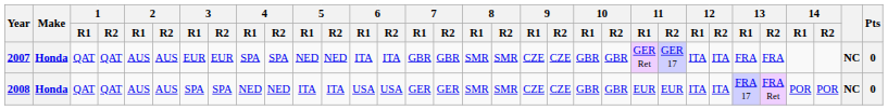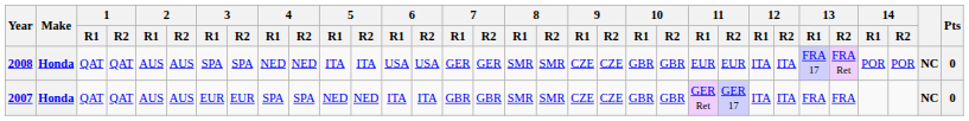 <table class="wikitable" style="text-align:center; font-size:90%">
 <tr>
 <th valign="middle" rowspan=2>Year</th>
 <th valign="middle" rowspan=2>Make</th>
 <th colspan=2>1</th>
 <th colspan=2>2</th>
 <th colspan=2>3</th>
 <th colspan=2>4</th>
 <th colspan=2>5</th>
 <th colspan=2>6</th>
 <th colspan=2>7</th>
 <th colspan=2>8</th>
 <th colspan=2>9</th>
 <th colspan=2>10</th>
 <th colspan=2>11</th>
 <th colspan=2>12</th>
 <th colspan=2>13</th>
 <th colspan=2>14</th>
 <th rowspan=2></th>
 <th rowspan=2>Pts</th>
 </tr>
 <tr>
 <th>R1</th>
 <th>R2</th>
 <th>R1</th>
 <th>R2</th>
 <th>R1</th>
 <th>R2</th>
 <th>R1</th>
 <th>R2</th>
 <th>R1</th>
 <th>R2</th>
 <th>R1</th>
 <th>R2</th>
 <th>R1</th>
 <th>R2</th>
 <th>R1</th>
 <th>R2</th>
 <th>R1</th>
 <th>R2</th>
 <th>R1</th>
 <th>R2</th>
 <th>R1</th>
 <th>R2</th>
 <th>R1</th>
 <th>R2</th>
 <th>R1</th>
 <th>R2</th>
 <th>R1</th>
 <th>R2</th>
 </tr>
 <tr>
+<th><a href='#'>2008</a></th>
+<th><a href='#'>Honda</a></th>
+<td><a href='#'>QAT</a></td>
+<td><a href='#'>QAT</a></td>
+<td><a href='#'>AUS</a></td>
+<td><a href='#'>AUS</a></td>
+<td><a href='#'>SPA</a></td>
+<td><a href='#'>SPA</a></td>
+<td><a href='#'>NED</a></td>
+<td><a href='#'>NED</a></td>
+<td><a href='#'>ITA</a></td>
+<td><a href='#'>ITA</a></td>
+<td><a href='#'>USA</a></td>
+<td><a href='#'>USA</a></td>
+<td><a href='#'>GER</a></td>
+<td><a href='#'>GER</a></td>
+<td><a href='#'>SMR</a></td>
+<td><a href='#'>SMR</a></td>
+<td><a href='#'>CZE</a></td>
+<td><a href='#'>CZE</a></td>
+<td><a href='#'>GBR</a></td>
+<td><a href='#'>GBR</a></td>
+<td><a href='#'>EUR</a></td>
+<td><a href='#'>EUR</a></td>
+<td><a href='#'>ITA</a></td>
+<td><a href='#'>ITA</a></td>
+<td style="background:#cfcfff;"><a href='#'>FRA</a><br><small>17</small></td>
+<td style="background:#efcfff;"><a href='#'>FRA</a><br><small>Ret</small></td>
+<td><a href='#'>POR</a></td>
+<td><a href='#'>POR</a></td>
+<th>NC</th>
+<th>0</th>
+</tr>
+<tr>
 <th><a href='#'>2007</a></th>
 <th><a href='#'>Honda</a></th>
 <td><a href='#'>QAT</a></td>
 <td><a href='#'>QAT</a></td>
 <td><a href='#'>AUS</a></td>
 <td><a href='#'>AUS</a></td>
 <td><a href='#'>EUR</a></td>
 <td><a href='#'>EUR</a></td>
 <td><a href='#'>SPA</a></td>
 <td><a href='#'>SPA</a></td>
 <td><a href='#'>NED</a></td>
 <td><a href='#'>NED</a></td>
 <td><a href='#'>ITA</a></td>
 <td><a href='#'>ITA</a></td>
 <td><a href='#'>GBR</a></td>
 <td><a href='#'>GBR</a></td>
 <td><a href='#'>SMR</a></td>
 <td><a href='#'>SMR</a></td>
 <td><a href='#'>CZE</a></td>
 <td><a href='#'>CZE</a></td>
 <td><a href='#'>GBR</a></td>
 <td><a href='#'>GBR</a></td>
 <td style="background:#efcfff;"><a href='#'>GER</a><br><small>Ret</small></td>
 <td style="background:#cfcfff;"><a href='#'>GER</a><br><small>17</small></td>
 <td><a href='#'>ITA</a></td>
 <td><a href='#'>ITA</a></td>
 <td><a href='#'>FRA</a></td>
 <td><a href='#'>FRA</a></td>
 <td></td>
 <td></td>
 <th>NC</th>
 <th>0</th>
 </tr>
-<tr>
-<th><a href='#'>2008</a></th>
-<th><a href='#'>Honda</a></th>
-<td><a href='#'>QAT</a></td>
-<td><a href='#'>QAT</a></td>
-<td><a href='#'>AUS</a></td>
-<td><a href='#'>AUS</a></td>
-<td><a href='#'>SPA</a></td>
-<td><a href='#'>SPA</a></td>
-<td><a href='#'>NED</a></td>
-<td><a href='#'>NED</a></td>
-<td><a href='#'>ITA</a></td>
-<td><a href='#'>ITA</a></td>
-<td><a href='#'>USA</a></td>
-<td><a href='#'>USA</a></td>
-<td><a href='#'>GER</a></td>
-<td><a href='#'>GER</a></td>
-<td><a href='#'>SMR</a></td>
-<td><a href='#'>SMR</a></td>
-<td><a href='#'>CZE</a></td>
-<td><a href='#'>CZE</a></td>
-<td><a href='#'>GBR</a></td>
-<td><a href='#'>GBR</a></td>
-<td><a href='#'>EUR</a></td>
-<td><a href='#'>EUR</a></td>
-<td><a href='#'>ITA</a></td>
-<td><a href='#'>ITA</a></td>
-<td style="background:#cfcfff;"><a href='#'>FRA</a><br><small>17</small></td>
-<td style="background:#efcfff;"><a href='#'>FRA</a><br><small>Ret</small></td>
-<td><a href='#'>POR</a></td>
-<td><a href='#'>POR</a></td>
-<th>NC</th>
-<th>0</th>
-</tr>
 </table>
